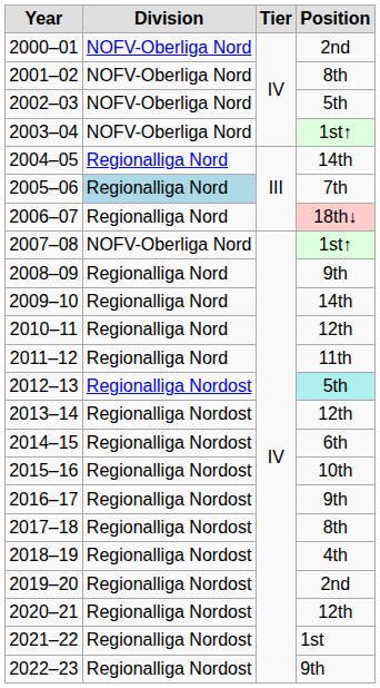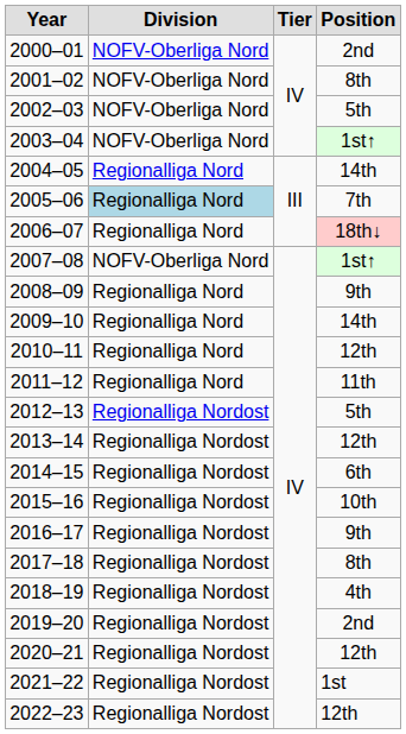 <table class="wikitable">
 <tr style="text-align:center; background:#dfdfdf;">
 <td><strong>Year</strong></td>
 <td><strong>Division</strong></td>
 <td><strong>Tier</strong></td>
 <td><strong>Position</strong></td>
 </tr>
 <tr style="text-align:center;">
 <td>2000–01</td>
 <td style="text-align:left;"><a href='#'>NOFV-Oberliga Nord</a></td>
 <td rowspan=4>IV</td>
 <td>2nd</td>
 </tr>
 <tr style="text-align:center;">
 <td>2001–02</td>
 <td style="text-align:left;">NOFV-Oberliga Nord</td>
 <td>8th</td>
 </tr>
 <tr style="text-align:center;">
 <td>2002–03</td>
 <td style="text-align:left;">NOFV-Oberliga Nord</td>
 <td>5th</td>
 </tr>
 <tr style="text-align:center;">
 <td>2003–04</td>
 <td style="text-align:left;">NOFV-Oberliga Nord</td>
 <td style="background:#ddffdd">1st↑</td>
 </tr>
 <tr style="text-align:center;">
 <td>2004–05</td>
 <td style="text-align:left;"><a href='#'>Regionalliga Nord</a></td>
 <td rowspan=3>III</td>
 <td>14th</td>
 </tr>
 <tr style="text-align:center;">
 <td>2005–06</td>
 <td style="background: lightblue; text-align:left;">Regionalliga Nord</td>
 <td>7th</td>
 </tr>
 <tr style="text-align:center;">
 <td>2006–07</td>
 <td style="text-align:left;">Regionalliga Nord</td>
 <td style="background:#ffcccc">18th↓</td>
 </tr>
 <tr style="text-align:center;">
 <td>2007–08</td>
 <td style="text-align:left;">NOFV-Oberliga Nord</td>
 <td rowspan="17">IV</td>
 <td style="background:#ddffdd">1st↑</td>
 </tr>
 <tr style="text-align:center;">
 <td>2008–09</td>
 <td style="text-align:left;">Regionalliga Nord</td>
 <td>9th</td>
 </tr>
 <tr style="text-align:center;">
 <td>2009–10</td>
 <td style="text-align:left;">Regionalliga Nord</td>
 <td>14th</td>
 </tr>
 <tr style="text-align:center;">
 <td>2010–11</td>
 <td style="text-align:left;">Regionalliga Nord</td>
 <td>12th</td>
 </tr>
 <tr style="text-align:center;">
 <td>2011–12</td>
 <td style="text-align:left;">Regionalliga Nord</td>
 <td>11th</td>
 </tr>
 <tr style="text-align:center;">
 <td>2012–13</td>
 <td style="text-align:left;"><a href='#'>Regionalliga Nordost</a></td>
-<td style="background: paleturquoise;">5th</td>
+<td>5th</td>
 </tr>
 <tr style="text-align:center;">
 <td>2013–14</td>
 <td style="text-align:left;">Regionalliga Nordost</td>
 <td>12th</td>
 </tr>
 <tr style="text-align:center;">
 <td>2014–15</td>
 <td style="text-align:left;">Regionalliga Nordost</td>
 <td>6th</td>
 </tr>
 <tr style="text-align:center;">
 <td>2015–16</td>
 <td style="text-align:left;">Regionalliga Nordost</td>
 <td>10th</td>
 </tr>
 <tr style="text-align:center;">
 <td>2016–17</td>
 <td style="text-align:left;">Regionalliga Nordost</td>
 <td>9th</td>
 </tr>
 <tr style="text-align:center;">
 <td>2017–18</td>
 <td style="text-align:left;">Regionalliga Nordost</td>
 <td>8th</td>
 </tr>
 <tr style="text-align:center;">
 <td>2018–19</td>
 <td style="text-align:left;">Regionalliga Nordost</td>
 <td>4th</td>
 </tr>
 <tr style="text-align:center;">
 <td>2019–20</td>
 <td style="text-align:left;">Regionalliga Nordost</td>
 <td>2nd</td>
 </tr>
 <tr style="text-align:center;">
 <td>2020–21</td>
 <td style="text-align:left;">Regionalliga Nordost</td>
 <td>12th</td>
 </tr>
 <tr>
 <td>2021–22</td>
 <td>Regionalliga Nordost</td>
 <td>1st</td>
 </tr>
 <tr>
 <td>2022–23</td>
 <td>Regionalliga Nordost</td>
-<td>9th</td>
+<td>12th</td>
 </tr>
 </table>
